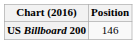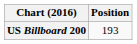 <table class="wikitable plainrowheaders" style="text-align:center">
 <tr>
 <th scope="col">Chart (2016)</th>
 <th scope="col">Position</th>
 </tr>
 <tr>
 <th scope="row">US <em>Billboard</em> 200</th>
-<td>146</td>
+<td>193</td>
 </tr>
 </table>
